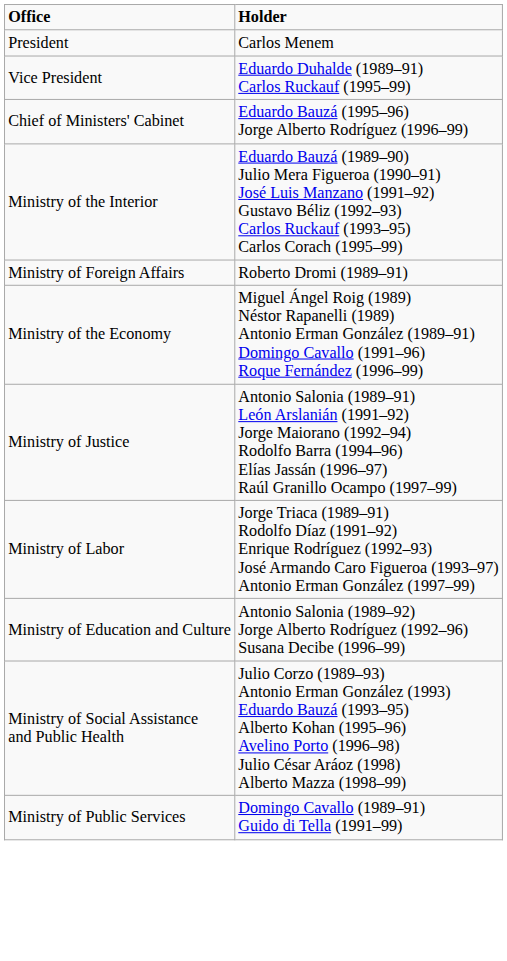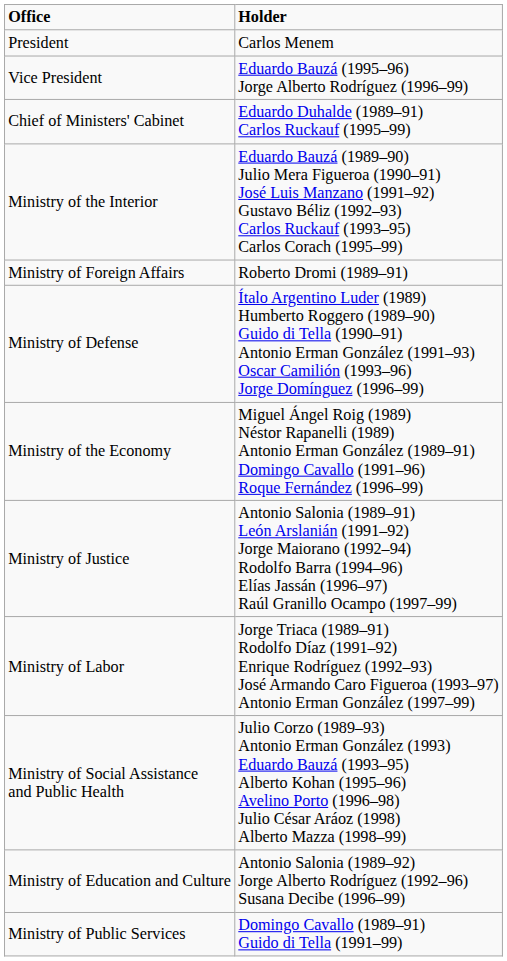 <table class="wikitable">
 <tr>
 <td><strong>Office</strong></td>
 <td><strong>Holder</strong></td>
 </tr>
 <tr>
 <td>President</td>
 <td>Carlos Menem</td>
 </tr>
 <tr>
 <td>Vice President</td>
-<td><a href='#'>Eduardo Duhalde</a> (1989–91)<br><a href='#'>Carlos Ruckauf</a> (1995–99)</td>
+<td><a href='#'>Eduardo Bauzá</a> (1995–96)<br>Jorge Alberto Rodríguez (1996–99)</td>
 </tr>
 <tr>
 <td>Chief of Ministers' Cabinet</td>
-<td><a href='#'>Eduardo Bauzá</a> (1995–96)<br>Jorge Alberto Rodríguez (1996–99)</td>
+<td><a href='#'>Eduardo Duhalde</a> (1989–91)<br><a href='#'>Carlos Ruckauf</a> (1995–99)</td>
 </tr>
 <tr>
 <td>Ministry of the Interior</td>
 <td><a href='#'>Eduardo Bauzá</a> (1989–90)<br>Julio Mera Figueroa (1990–91)<br><a href='#'>José Luis Manzano</a> (1991–92)<br>Gustavo Béliz (1992–93)<br><a href='#'>Carlos Ruckauf</a> (1993–95)<br>Carlos Corach (1995–99)</td>
 </tr>
 <tr>
 <td>Ministry of Foreign Affairs</td>
 <td>Roberto Dromi (1989–91)</td>
+</tr>
+<tr>
+<td>Ministry of Defense</td>
+<td><a href='#'>Ítalo Argentino Luder</a> (1989)<br>Humberto Roggero (1989–90)<br><a href='#'>Guido di Tella</a> (1990–91)<br>Antonio Erman González (1991–93)<br><a href='#'>Oscar Camilión</a> (1993–96)<br><a href='#'>Jorge Domínguez</a> (1996–99)</td>
 </tr>
 <tr>
 <td>Ministry of the Economy</td>
 <td>Miguel Ángel Roig (1989)<br>Néstor Rapanelli (1989)<br>Antonio Erman González (1989–91)<br><a href='#'>Domingo Cavallo</a> (1991–96)<br><a href='#'>Roque Fernández</a> (1996–99)</td>
 </tr>
 <tr>
 <td>Ministry of Justice</td>
 <td>Antonio Salonia (1989–91)<br><a href='#'>León Arslanián</a> (1991–92)<br>Jorge Maiorano (1992–94)<br>Rodolfo Barra (1994–96)<br>Elías Jassán (1996–97)<br>Raúl Granillo Ocampo (1997–99)</td>
 </tr>
 <tr>
 <td>Ministry of Labor</td>
 <td>Jorge Triaca (1989–91)<br>Rodolfo Díaz (1991–92)<br>Enrique Rodríguez (1992–93)<br>José Armando Caro Figueroa (1993–97)<br>Antonio Erman González (1997–99)</td>
 </tr>
 <tr>
+<td>Ministry of Social Assistance<br> and Public Health</td>
+<td>Julio Corzo (1989–93)<br>Antonio Erman González (1993)<br><a href='#'>Eduardo Bauzá</a> (1993–95)<br>Alberto Kohan (1995–96)<br><a href='#'>Avelino Porto</a> (1996–98)<br>Julio César Aráoz (1998)<br>Alberto Mazza (1998–99)</td>
+</tr>
+<tr>
 <td>Ministry of Education and Culture</td>
 <td>Antonio Salonia (1989–92)<br>Jorge Alberto Rodríguez (1992–96)<br>Susana Decibe (1996–99)</td>
-</tr>
-<tr>
-<td>Ministry of Social Assistance<br> and Public Health</td>
-<td>Julio Corzo (1989–93)<br>Antonio Erman González (1993)<br><a href='#'>Eduardo Bauzá</a> (1993–95)<br>Alberto Kohan (1995–96)<br><a href='#'>Avelino Porto</a> (1996–98)<br>Julio César Aráoz (1998)<br>Alberto Mazza (1998–99)</td>
 </tr>
 <tr>
 <td>Ministry of Public Services</td>
 <td><a href='#'>Domingo Cavallo</a> (1989–91)<br><a href='#'>Guido di Tella</a> (1991–99)</td>
 </tr>
 </table>
